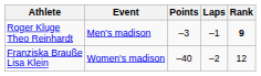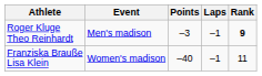 <table class=wikitable style="font-size:90%; text-align:center">
 <tr>
 <th>Athlete</th>
 <th>Event</th>
 <th>Points</th>
 <th>Laps</th>
 <th>Rank</th>
 </tr>
 <tr>
 <td align=left><a href='#'>Roger Kluge</a><br><a href='#'>Theo Reinhardt</a></td>
 <td align=left><a href='#'>Men's madison</a></td>
 <td>–3</td>
 <td>–1</td>
 <td><strong>9</strong></td>
 </tr>
 <tr>
 <td align=left><a href='#'>Franziska Brauße</a><br><a href='#'>Lisa Klein</a></td>
 <td align=left><a href='#'>Women's madison</a></td>
 <td>–40</td>
-<td>–2</td>
-<td>12</td>
+<td>–1</td>
+<td>11</td>
 </tr>
 </table>
